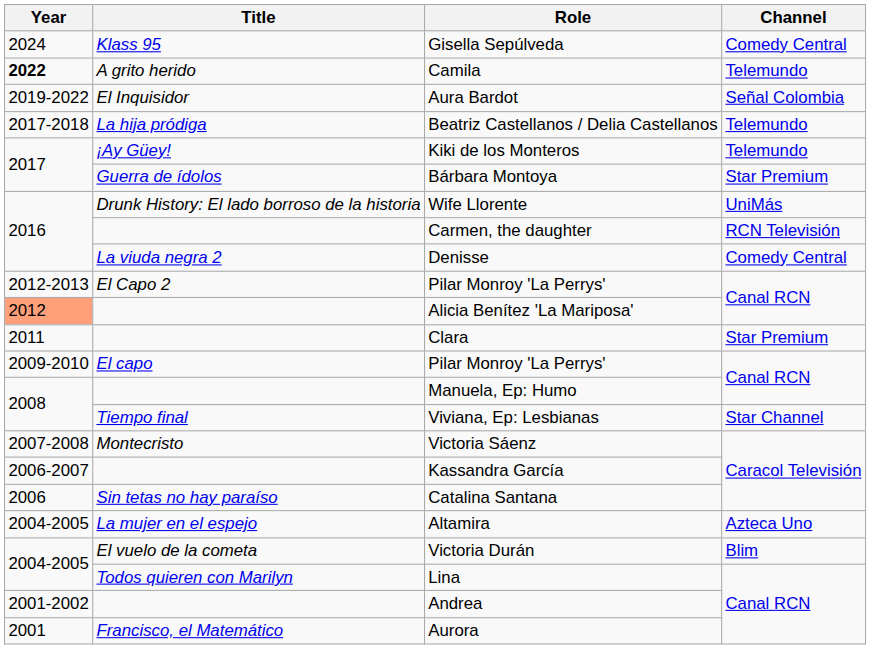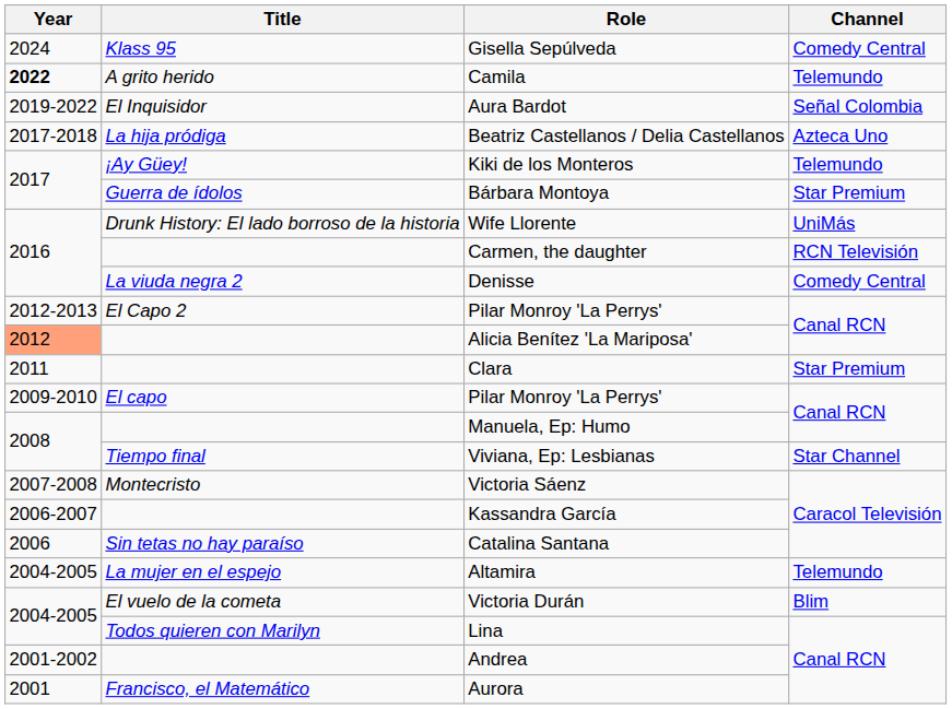 <table class="wikitable">
 <tr>
 <th>Year</th>
 <th>Title</th>
 <th>Role</th>
 <th>Channel</th>
 </tr>
 <tr>
 <td>2024</td>
 <td><em><a href='#'>Klass 95</a></em></td>
 <td>Gisella Sepúlveda</td>
 <td><a href='#'>Comedy Central</a></td>
 </tr>
 <tr>
 <td><strong>2022</strong></td>
 <td><em>A grito herido</em></td>
 <td>Camila</td>
 <td><a href='#'>Telemundo</a></td>
 </tr>
 <tr>
 <td>2019-2022</td>
 <td><em>El Inquisidor</em></td>
 <td>Aura Bardot</td>
 <td><a href='#'>Señal Colombia</a></td>
 </tr>
 <tr>
 <td>2017-2018</td>
 <td><em><a href='#'>La hija pródiga</a></em></td>
 <td>Beatriz Castellanos / Delia Castellanos</td>
-<td><a href='#'>Telemundo</a></td>
+<td><a href='#'>Azteca Uno</a></td>
 </tr>
 <tr>
 <td rowspan="2">2017</td>
 <td><em><a href='#'>¡Ay Güey!</a></em></td>
 <td>Kiki de los Monteros</td>
 <td><a href='#'>Telemundo</a></td>
 </tr>
 <tr>
 <td><em><a href='#'>Guerra de ídolos</a></em></td>
 <td>Bárbara Montoya</td>
 <td><a href='#'>Star Premium</a></td>
 </tr>
 <tr>
 <td rowspan="3">2016</td>
 <td><em>Drunk History: El lado borroso de la historia</em></td>
 <td>Wife Llorente</td>
 <td><a href='#'>UniMás</a></td>
 </tr>
 <tr>
 <td><em></em></td>
 <td>Carmen, the daughter</td>
 <td><a href='#'>RCN Televisión</a></td>
 </tr>
 <tr>
 <td><em><a href='#'>La viuda negra 2</a></em></td>
 <td>Denisse</td>
 <td><a href='#'>Comedy Central</a></td>
 </tr>
 <tr>
 <td>2012-2013</td>
 <td><em>El Capo 2</em></td>
 <td>Pilar Monroy 'La Perrys'</td>
 <td rowspan="2"><a href='#'>Canal RCN</a></td>
 </tr>
 <tr>
 <td style="background: lightsalmon;">2012</td>
 <td><em></em></td>
 <td>Alicia Benítez 'La Mariposa'</td>
 </tr>
 <tr>
 <td>2011</td>
 <td><em></em></td>
 <td>Clara</td>
 <td><a href='#'>Star Premium</a></td>
 </tr>
 <tr>
 <td>2009-2010</td>
 <td><em><a href='#'>El capo</a></em></td>
 <td>Pilar Monroy 'La Perrys'</td>
 <td rowspan="2"><a href='#'>Canal RCN</a></td>
 </tr>
 <tr>
 <td rowspan="2">2008</td>
 <td><em></em></td>
 <td>Manuela, Ep: Humo</td>
 </tr>
 <tr>
 <td><em><a href='#'>Tiempo final</a></em></td>
 <td>Viviana, Ep: Lesbianas</td>
 <td><a href='#'>Star Channel</a></td>
 </tr>
 <tr>
 <td>2007-2008</td>
 <td><em>Montecristo</em></td>
 <td>Victoria Sáenz</td>
 <td rowspan="3"><a href='#'>Caracol Televisión</a></td>
 </tr>
 <tr>
 <td>2006-2007</td>
 <td><em></em></td>
 <td>Kassandra García</td>
 </tr>
 <tr>
 <td>2006</td>
 <td><em><a href='#'>Sin tetas no hay paraíso</a></em></td>
 <td>Catalina Santana</td>
 </tr>
 <tr>
 <td>2004-2005</td>
 <td><em><a href='#'>La mujer en el espejo</a></em></td>
 <td>Altamira</td>
-<td><a href='#'>Azteca Uno</a></td>
+<td><a href='#'>Telemundo</a></td>
 </tr>
 <tr>
 <td rowspan="2">2004-2005</td>
 <td><em>El vuelo de la cometa</em></td>
 <td>Victoria Durán</td>
 <td><a href='#'>Blim</a></td>
 </tr>
 <tr>
 <td><em><a href='#'>Todos quieren con Marilyn</a></em></td>
 <td>Lina</td>
 <td rowspan="3"><a href='#'>Canal RCN</a></td>
 </tr>
 <tr>
 <td>2001-2002</td>
 <td><em></em></td>
 <td>Andrea</td>
 </tr>
 <tr>
 <td>2001</td>
 <td><a href='#'><em>Francisco, el Matemático</em></a></td>
 <td>Aurora</td>
 </tr>
 </table>
